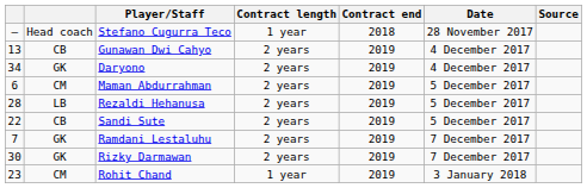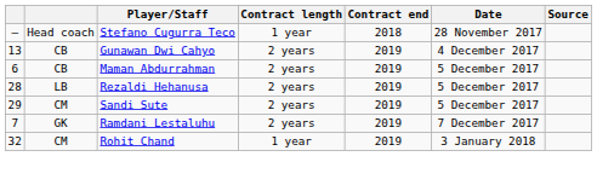 <table class="wikitable plainrowheaders sortable" style="font-size:95%">
 <tr>
 <th></th>
 <th></th>
 <th scope="col">Player/Staff</th>
 <th>Contract length</th>
 <th>Contract end</th>
 <th scope="col">Date</th>
 <th>Source</th>
 </tr>
 <tr>
 <td align="center">—</td>
 <td align="center">Head coach</td>
 <td> <a href='#'>Stefano Cugurra Teco</a></td>
 <td align="center">1 year</td>
 <td align="center">2018</td>
 <td align="center">28 November 2017</td>
 <td align="center"></td>
 </tr>
 <tr>
 <td align="center">13</td>
 <td align="center">CB</td>
 <td> <a href='#'>Gunawan Dwi Cahyo</a></td>
 <td align="center">2 years</td>
 <td align="center">2019</td>
 <td align="center">4 December 2017</td>
 <td align="center"></td>
 </tr>
 <tr>
-<td align="center">34</td>
-<td align="center">GK</td>
-<td> <a href='#'>Daryono</a></td>
-<td align="center">2 years</td>
-<td align="center">2019</td>
-<td align="center">4 December 2017</td>
-<td align="center"></td>
-</tr>
-<tr>
 <td align="center">6</td>
-<td align="center">CM</td>
+<td align="center">CB</td>
 <td> <a href='#'>Maman Abdurrahman</a></td>
 <td align="center">2 years</td>
 <td align="center">2019</td>
 <td align="center">5 December 2017</td>
 <td align="center"></td>
 </tr>
 <tr>
 <td align="center">28</td>
 <td align="center">LB</td>
 <td> <a href='#'>Rezaldi Hehanusa</a></td>
 <td align="center">2 years</td>
 <td align="center">2019</td>
 <td align="center">5 December 2017</td>
 <td align="center"></td>
 </tr>
 <tr>
-<td align="center">22</td>
-<td align="center">CB</td>
+<td align="center">29</td>
+<td align="center">CM</td>
 <td> <a href='#'>Sandi Sute</a></td>
 <td align="center">2 years</td>
 <td align="center">2019</td>
 <td align="center">5 December 2017</td>
 <td align="center"></td>
 </tr>
 <tr>
 <td align="center">7</td>
 <td align="center">GK</td>
 <td> <a href='#'>Ramdani Lestaluhu</a></td>
 <td align="center">2 years</td>
 <td align="center">2019</td>
 <td align="center">7 December 2017</td>
 <td align="center"></td>
 </tr>
 <tr>
-<td align="center">30</td>
-<td align="center">GK</td>
-<td> <a href='#'>Rizky Darmawan</a></td>
-<td align="center">2 years</td>
-<td align="center">2019</td>
-<td align="center">7 December 2017</td>
-<td align="center"></td>
-</tr>
-<tr>
-<td align="center">23</td>
+<td align="center">32</td>
 <td align="center">CM</td>
 <td> <a href='#'>Rohit Chand</a></td>
 <td align="center">1 year</td>
 <td align="center">2019</td>
 <td align="center">3 January 2018</td>
 <td align="center"></td>
 </tr>
 </table>
